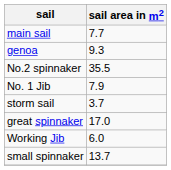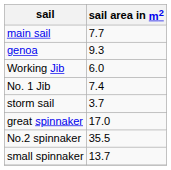 <table class="wikitable">
 <tr>
 <th>sail</th>
 <th>sail area in <a href='#'>m<sup>2</sup></a></th>
 </tr>
 <tr>
 <td><a href='#'>main sail</a></td>
 <td>7.7</td>
 </tr>
 <tr>
 <td><a href='#'>genoa</a></td>
 <td>9.3</td>
 </tr>
 <tr>
-<td>No.2 spinnaker</td>
-<td>35.5</td>
+<td>Working <a href='#'>Jib</a></td>
+<td>6.0</td>
 </tr>
 <tr>
 <td>No. 1 Jib</td>
-<td>7.9</td>
+<td>7.4</td>
 </tr>
 <tr>
 <td>storm sail</td>
 <td>3.7</td>
 </tr>
 <tr>
 <td>great <a href='#'>spinnaker</a></td>
 <td>17.0</td>
 </tr>
 <tr>
-<td>Working <a href='#'>Jib</a></td>
-<td>6.0</td>
+<td>No.2 spinnaker</td>
+<td>35.5</td>
 </tr>
 <tr>
 <td>small spinnaker</td>
 <td>13.7</td>
 </tr>
 <tr>
 </tr>
 </table>
